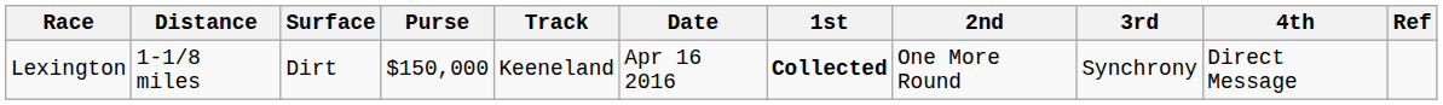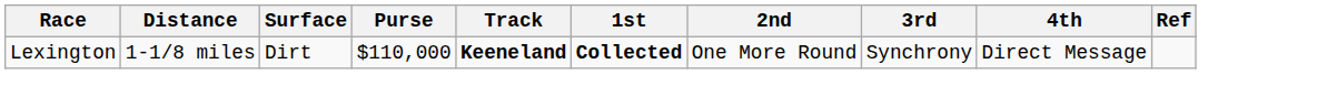 <table class="wikitable">
 <tr>
 <th>Race</th>
 <th>Distance</th>
 <th>Surface</th>
 <th>Purse</th>
 <th>Track</th>
-<th>Date</th>
 <th>1st</th>
 <th>2nd</th>
 <th>3rd</th>
 <th>4th</th>
 <th>Ref</th>
 </tr>
 <tr>
 <td>Lexington</td>
 <td>1-<span>1/8 miles</span></td>
 <td>Dirt</td>
-<td>$150,000</td>
-<td>Keeneland</td>
-<td>Apr 16 2016</td>
+<td>$110,000</td>
+<td><strong>Keeneland</strong></td>
 <td><strong>Collected</strong></td>
 <td>One More Round</td>
 <td>Synchrony</td>
 <td>Direct Message</td>
 <td></td>
 </tr>
 </table>
